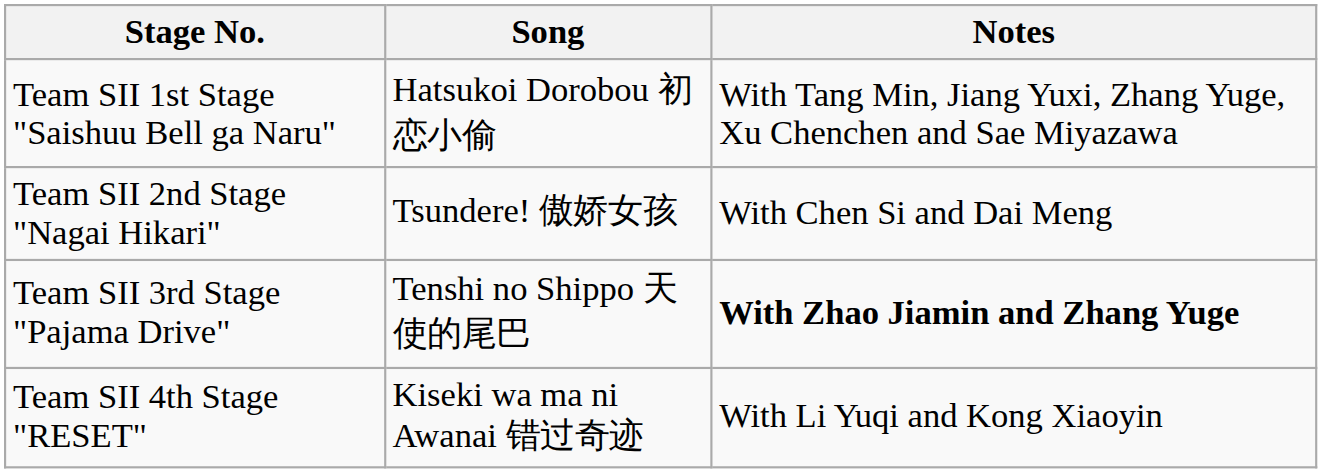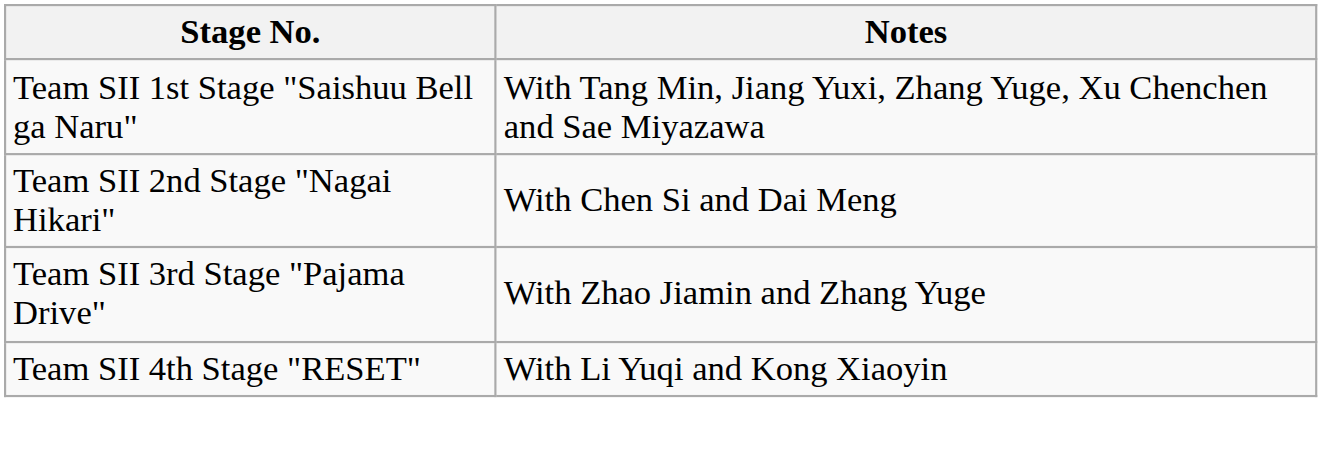 <table class="wikitable">
 <tr>
 <th>Stage No.</th>
-<th>Song</th>
 <th>Notes</th>
 </tr>
 <tr>
 <td>Team SII 1st Stage "Saishuu Bell ga Naru"</td>
-<td>Hatsukoi Dorobou 初恋小偷</td>
 <td>With Tang Min, Jiang Yuxi, Zhang Yuge, Xu Chenchen and Sae Miyazawa</td>
 </tr>
 <tr>
 <td>Team SII 2nd Stage "Nagai Hikari"</td>
-<td>Tsundere! 傲娇女孩</td>
 <td>With Chen Si and Dai Meng</td>
 </tr>
 <tr>
 <td>Team SII 3rd Stage "Pajama Drive"</td>
-<td>Tenshi no Shippo 天使的尾巴</td>
-<td><strong>With Zhao Jiamin and Zhang Yuge</strong></td>
+<td>With Zhao Jiamin and Zhang Yuge</td>
 </tr>
 <tr>
 <td>Team SII 4th Stage "RESET"</td>
-<td>Kiseki wa ma ni Awanai 错过奇迹</td>
 <td>With Li Yuqi and Kong Xiaoyin</td>
 </tr>
 </table>
